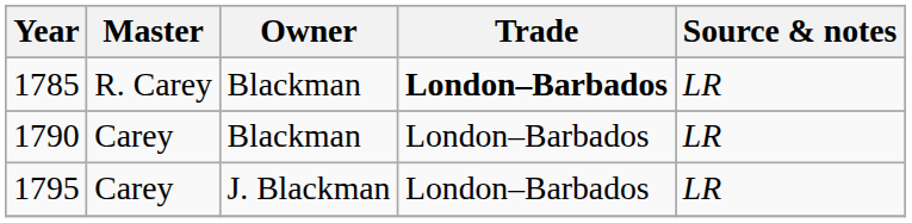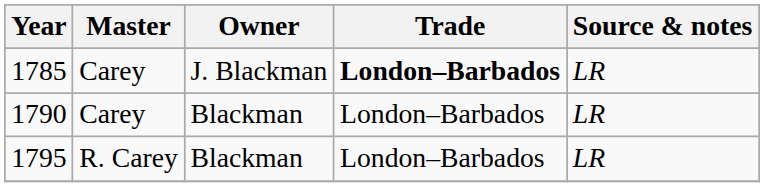 <table class="sortable wikitable">
 <tr>
 <th>Year</th>
 <th>Master</th>
 <th>Owner</th>
 <th>Trade</th>
 <th>Source & notes</th>
 </tr>
 <tr>
 <td>1785</td>
-<td>R. Carey</td>
-<td>Blackman</td>
+<td>Carey</td>
+<td>J. Blackman</td>
 <td><strong>London–Barbados</strong></td>
 <td><em>LR</em></td>
 </tr>
 <tr>
 <td>1790</td>
 <td>Carey</td>
 <td>Blackman</td>
 <td>London–Barbados</td>
 <td><em>LR</em></td>
 </tr>
 <tr>
 <td>1795</td>
-<td>Carey</td>
-<td>J. Blackman</td>
+<td>R. Carey</td>
+<td>Blackman</td>
 <td>London–Barbados</td>
 <td><em>LR</em></td>
 </tr>
 <tr>
 </tr>
 </table>
